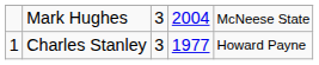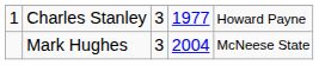 <table class="wikitable">
 <tr>
+</tr>
+<tr>
+<td>1</td>
+<td>Charles Stanley</td>
+<td>3</td>
+<td><a href='#'>1977</a></td>
+<td style="font-size:80%;">Howard Payne</td>
 </tr>
 <tr>
 <td></td>
 <td>Mark Hughes</td>
 <td>3</td>
 <td><a href='#'>2004</a></td>
 <td style="font-size:80%;">McNeese State</td>
 </tr>
-<tr>
-<td>1</td>
-<td>Charles Stanley</td>
-<td>3</td>
-<td><a href='#'>1977</a></td>
-<td style="font-size:80%;">Howard Payne</td>
-</tr>
 </table>
